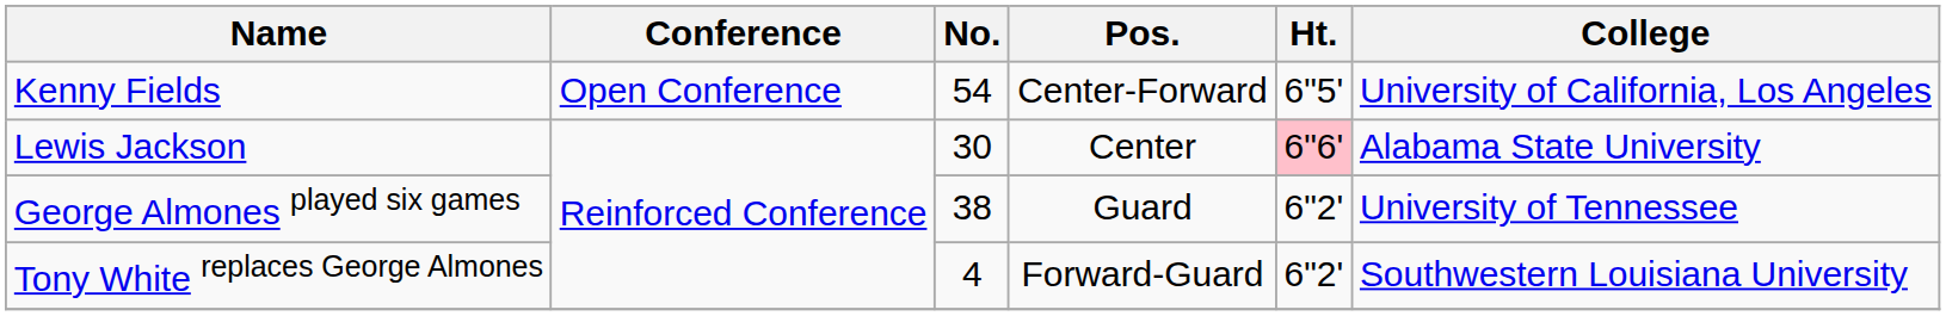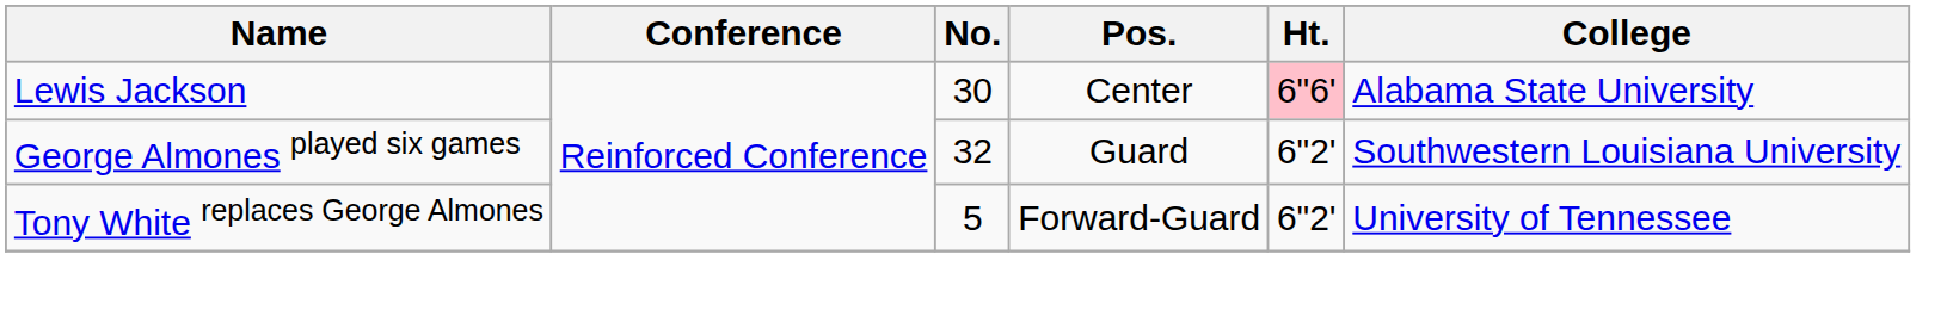 <table class="wikitable" border="1">
 <tr>
 <th>Name</th>
 <th>Conference</th>
 <th>No.</th>
 <th>Pos.</th>
 <th>Ht.</th>
 <th>College</th>
-</tr>
-<tr>
-<td><a href='#'>Kenny Fields</a></td>
-<td><a href='#'>Open Conference</a></td>
-<td align="center">54</td>
-<td align="center">Center-Forward</td>
-<td align="center">6"5'</td>
-<td><a href='#'>University of California, Los Angeles</a></td>
 </tr>
 <tr>
 <td><a href='#'>Lewis Jackson</a></td>
 <td rowspan="3"><a href='#'>Reinforced Conference</a></td>
 <td align="center">30</td>
 <td align="center">Center</td>
 <td align="center" style="background: pink;">6"6'</td>
 <td><a href='#'>Alabama State University</a></td>
 </tr>
 <tr>
 <td><a href='#'>George Almones</a> <sup>played six games</sup></td>
-<td align="center">38</td>
+<td align="center">32</td>
 <td align="center">Guard</td>
+<td align="center">6"2'</td>
+<td><a href='#'>Southwestern Louisiana University</a></td>
+</tr>
+<tr>
+<td><a href='#'>Tony White</a> <sup>replaces George Almones</sup></td>
+<td align="center">5</td>
+<td align="center">Forward-Guard</td>
 <td align="center">6"2'</td>
 <td><a href='#'>University of Tennessee</a></td>
 </tr>
 <tr>
-<td><a href='#'>Tony White</a> <sup>replaces George Almones</sup></td>
-<td align="center">4</td>
-<td align="center">Forward-Guard</td>
-<td align="center">6"2'</td>
-<td><a href='#'>Southwestern Louisiana University</a></td>
-</tr>
-<tr>
 </tr>
 </table>
